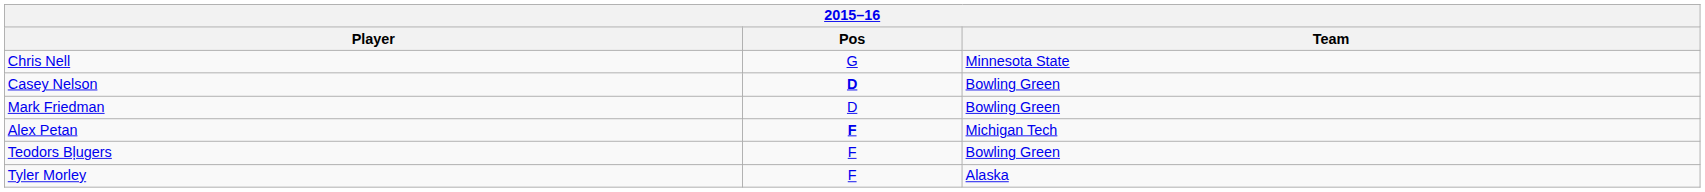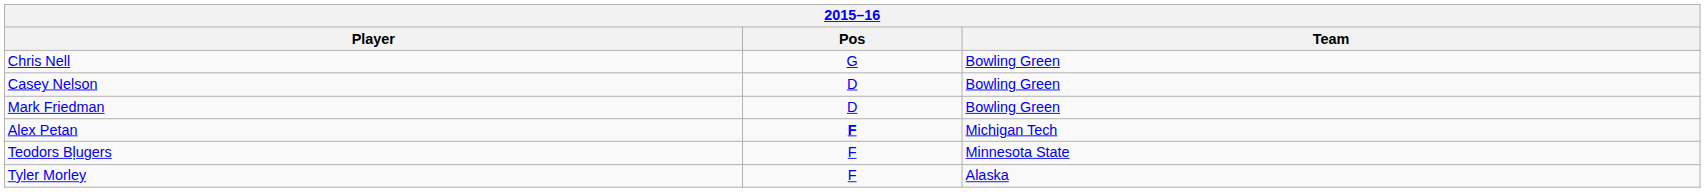 <table class="wikitable" width=95%>
 <tr>
 <th colspan=3><a href='#'>2015–16</a></th>
 </tr>
 <tr>
 <th>Player</th>
 <th>Pos</th>
 <th>Team</th>
 </tr>
 <tr>
 <td><a href='#'>Chris Nell</a></td>
 <td align=center><a href='#'>G</a></td>
-<td><a href='#'>Minnesota State</a></td>
+<td><a href='#'>Bowling Green</a></td>
 </tr>
 <tr>
 <td><a href='#'>Casey Nelson</a></td>
-<td align=center><strong><a href='#'>D</a></strong></td>
+<td align=center><a href='#'>D</a></td>
 <td><a href='#'>Bowling Green</a></td>
 </tr>
 <tr>
 <td><a href='#'>Mark Friedman</a></td>
 <td align=center><a href='#'>D</a></td>
 <td><a href='#'>Bowling Green</a></td>
 </tr>
 <tr>
 <td><a href='#'>Alex Petan</a></td>
 <td align=center><strong><a href='#'>F</a></strong></td>
 <td><a href='#'>Michigan Tech</a></td>
 </tr>
 <tr>
 <td><a href='#'>Teodors Bļugers</a></td>
 <td align=center><a href='#'>F</a></td>
-<td><a href='#'>Bowling Green</a></td>
+<td><a href='#'>Minnesota State</a></td>
 </tr>
 <tr>
 <td><a href='#'>Tyler Morley</a></td>
 <td align=center><a href='#'>F</a></td>
 <td><a href='#'>Alaska</a></td>
 </tr>
 </table>
